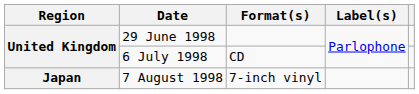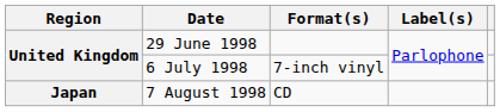 <table class="wikitable plainrowheaders">
 <tr>
 <th scope="col">Region</th>
 <th scope="col">Date</th>
 <th scope="col">Format(s)</th>
 <th scope="col">Label(s)</th>
 <th scope="col"></th>
 </tr>
 <tr>
 <th scope="row" rowspan="2">United Kingdom</th>
 <td>29 June 1998</td>
 <td></td>
 <td rowspan="2"><a href='#'>Parlophone</a></td>
 <td></td>
 </tr>
 <tr>
 <td>6 July 1998</td>
-<td>CD</td>
+<td>7-inch vinyl</td>
 <td></td>
 </tr>
 <tr>
 <th scope="row">Japan</th>
 <td>7 August 1998</td>
-<td>7-inch vinyl</td>
+<td>CD</td>
 <td></td>
 <td></td>
 </tr>
 </table>
